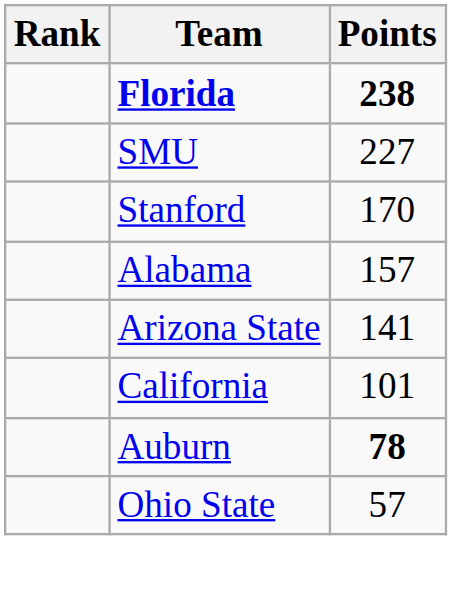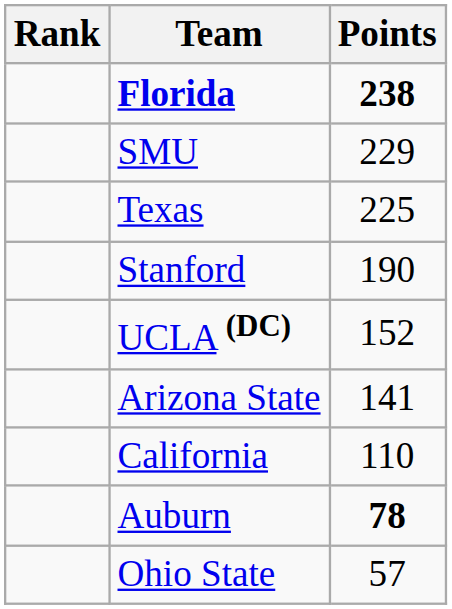 <table class="wikitable sortable" style="text-align:center">
 <tr>
 <th>Rank</th>
 <th>Team</th>
 <th>Points</th>
 </tr>
 <tr>
 <td></td>
 <td align=left><strong> <a href='#'>Florida</a></strong></td>
 <td><strong>238</strong></td>
 </tr>
 <tr>
 <td></td>
 <td align=left><a href='#'>SMU</a></td>
-<td>227</td>
+<td>229</td>
+</tr>
+<tr>
+<td></td>
+<td align=left><a href='#'>Texas</a></td>
+<td>225</td>
 </tr>
 <tr>
 <td></td>
 <td align=left><a href='#'>Stanford</a></td>
-<td>170</td>
+<td>190</td>
 </tr>
 <tr>
 <td></td>
-<td align=left><a href='#'>Alabama</a></td>
-<td>157</td>
+<td align=left><a href='#'>UCLA</a> <sup><strong>(DC)</strong></sup></td>
+<td>152</td>
 </tr>
 <tr>
 <td></td>
 <td align=left><a href='#'>Arizona State</a></td>
 <td>141</td>
 </tr>
 <tr>
 <td></td>
 <td align=left><a href='#'>California</a></td>
-<td>101</td>
+<td>110</td>
 </tr>
 <tr>
 <td></td>
 <td align=left><a href='#'>Auburn</a></td>
 <td><strong>78</strong></td>
 </tr>
 <tr>
 <td></td>
 <td align=left><a href='#'>Ohio State</a></td>
 <td>57</td>
 </tr>
 </table>
